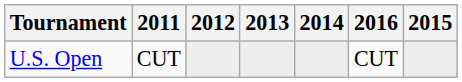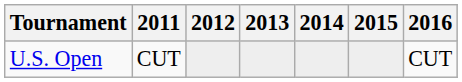 <table class="wikitable" style="font-size:95%;">
 <tr>
 <th>Tournament</th>
 <th>2011</th>
 <th>2012</th>
 <th>2013</th>
 <th>2014</th>
+<th>2015</th>
 <th>2016</th>
-<th>2015</th>
 </tr>
 <tr>
 <td><a href='#'>U.S. Open</a></td>
 <td>CUT</td>
 <td style="background:#eeeeee;"></td>
 <td style="background:#eeeeee;"></td>
 <td style="background:#eeeeee;"></td>
+<td style="background:#eeeeee;"></td>
 <td>CUT</td>
-<td style="background:#eeeeee;"></td>
 </tr>
 </table>
